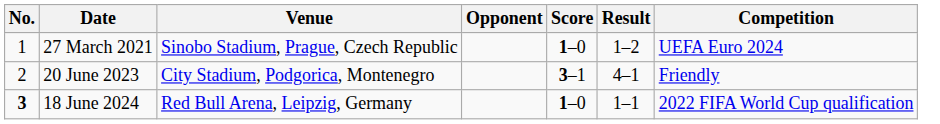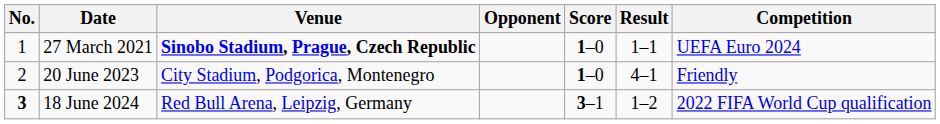 <table class="wikitable plainrowheaders">
 <tr>
 <th>No.</th>
 <th>Date</th>
 <th>Venue</th>
 <th>Opponent</th>
 <th>Score</th>
 <th>Result</th>
 <th>Competition</th>
 </tr>
 <tr>
 <td align="center">1</td>
 <td>27 March 2021</td>
-<td><a href='#'>Sinobo Stadium</a>, <a href='#'>Prague</a>, Czech Republic</td>
+<td><strong><a href='#'>Sinobo Stadium</a>, <a href='#'>Prague</a>, Czech Republic</strong></td>
 <td></td>
 <td align="center"><strong>1</strong>–0</td>
-<td align=center>1–2</td>
+<td align="center">1–1</td>
 <td><a href='#'>UEFA Euro 2024</a></td>
 </tr>
 <tr>
 <td align="center">2</td>
 <td>20 June 2023</td>
 <td><a href='#'>City Stadium</a>, <a href='#'>Podgorica</a>, Montenegro</td>
 <td></td>
-<td align=center><strong>3</strong>–1</td>
+<td align=center><strong>1</strong>–0</td>
 <td align=center>4–1</td>
 <td><a href='#'>Friendly</a></td>
 </tr>
 <tr>
 <td align="center"><strong>3</strong></td>
 <td>18 June 2024</td>
 <td><a href='#'>Red Bull Arena</a>, <a href='#'>Leipzig</a>, Germany</td>
 <td></td>
-<td align=center><strong>1</strong>–0</td>
-<td align="center">1–1</td>
+<td align=center><strong>3</strong>–1</td>
+<td align=center>1–2</td>
 <td><a href='#'>2022 FIFA World Cup qualification</a></td>
 </tr>
 </table>
